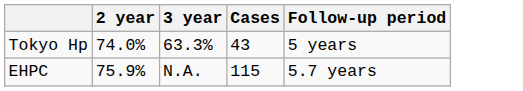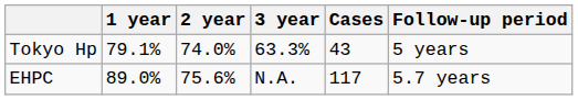 <table class="wikitable">
 <tr>
 <th></th>
+<th>1 year</th>
 <th>2 year</th>
 <th>3 year</th>
 <th>Cases</th>
 <th>Follow-up period</th>
 </tr>
 <tr>
 <td>Tokyo Hp</td>
+<td>79.1%</td>
 <td>74.0%</td>
 <td>63.3%</td>
 <td>43</td>
 <td>5 years</td>
 </tr>
 <tr>
 <td>EHPC</td>
-<td>75.9%</td>
+<td>89.0%</td>
+<td>75.6%</td>
 <td>N.A.</td>
-<td>115</td>
+<td>117</td>
 <td>5.7 years</td>
 </tr>
 </table>
